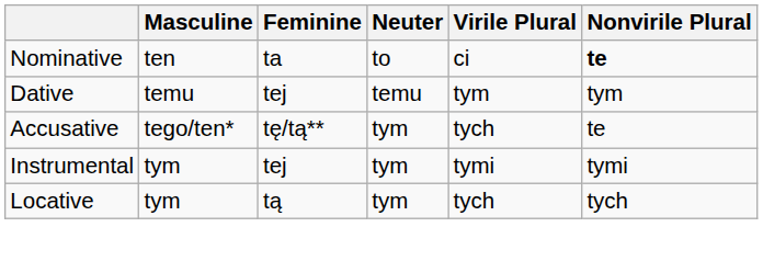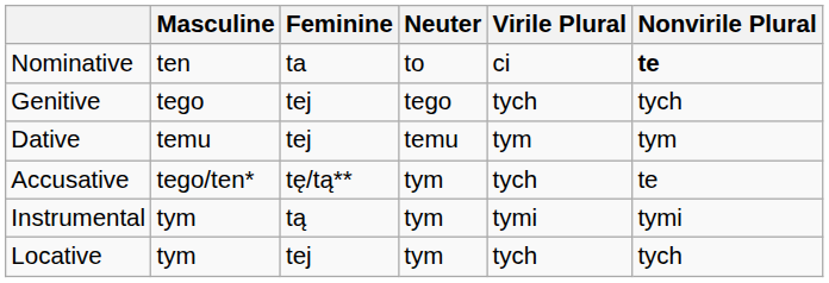 <table class="wikitable mw-collapsible mw-collapsed">
 <tr>
 <th></th>
 <th>Masculine</th>
 <th>Feminine</th>
 <th>Neuter</th>
 <th>Virile Plural</th>
 <th>Nonvirile Plural</th>
 </tr>
 <tr>
 <td>Nominative</td>
 <td>ten</td>
 <td>ta</td>
 <td>to</td>
 <td>ci</td>
 <td><strong>te</strong></td>
+</tr>
+<tr>
+<td>Genitive</td>
+<td>tego</td>
+<td>tej</td>
+<td>tego</td>
+<td>tych</td>
+<td>tych</td>
 </tr>
 <tr>
 <td>Dative</td>
 <td>temu</td>
 <td>tej</td>
 <td>temu</td>
 <td>tym</td>
 <td>tym</td>
 </tr>
 <tr>
 <td>Accusative</td>
 <td>tego/ten*</td>
 <td>tę/tą**</td>
 <td>tym</td>
 <td>tych</td>
 <td>te</td>
 </tr>
 <tr>
 <td>Instrumental</td>
 <td>tym</td>
-<td>tej</td>
+<td>tą</td>
 <td>tym</td>
 <td>tymi</td>
 <td>tymi</td>
 </tr>
 <tr>
 <td>Locative</td>
 <td>tym</td>
-<td>tą</td>
+<td>tej</td>
 <td>tym</td>
 <td>tych</td>
 <td>tych</td>
 </tr>
 </table>
